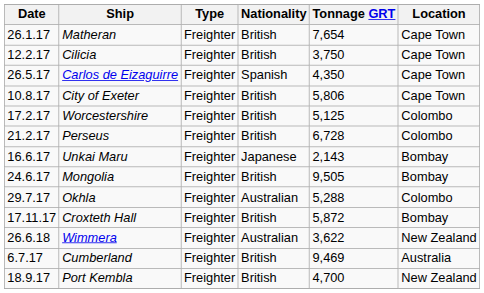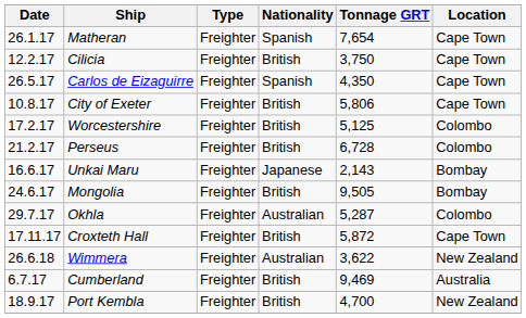 <table class="wikitable">
 <tr>
 </tr>
 <tr>
 <th>Date</th>
 <th>Ship</th>
 <th>Type</th>
 <th>Nationality</th>
 <th>Tonnage <a href='#'>GRT</a></th>
 <th>Location</th>
 </tr>
 <tr>
 <td>26.1.17</td>
 <td><em>Matheran</em></td>
 <td>Freighter</td>
-<td>British</td>
+<td>Spanish</td>
 <td>7,654</td>
 <td>Cape Town</td>
 </tr>
 <tr>
 <td>12.2.17</td>
 <td><em>Cilicia</em></td>
 <td>Freighter</td>
 <td>British</td>
 <td>3,750</td>
 <td>Cape Town</td>
 </tr>
 <tr>
 <td>26.5.17</td>
 <td><em><a href='#'>Carlos de Eizaguirre</a></em></td>
 <td>Freighter</td>
 <td>Spanish</td>
 <td>4,350</td>
 <td>Cape Town</td>
 </tr>
 <tr>
 <td>10.8.17</td>
 <td><em>City of Exeter</em></td>
 <td>Freighter</td>
 <td>British</td>
 <td>5,806</td>
 <td>Cape Town</td>
 </tr>
 <tr>
 <td>17.2.17</td>
 <td><em>Worcestershire</em></td>
 <td>Freighter</td>
 <td>British</td>
 <td>5,125</td>
 <td>Colombo</td>
 </tr>
 <tr>
 <td>21.2.17</td>
 <td><em>Perseus</em></td>
 <td>Freighter</td>
 <td>British</td>
 <td>6,728</td>
 <td>Colombo</td>
 </tr>
 <tr>
 <td>16.6.17</td>
 <td><em>Unkai Maru</em></td>
 <td>Freighter</td>
 <td>Japanese</td>
 <td>2,143</td>
 <td>Bombay</td>
 </tr>
 <tr>
 <td>24.6.17</td>
 <td><em>Mongolia</em></td>
 <td>Freighter</td>
 <td>British</td>
 <td>9,505</td>
 <td>Bombay</td>
 </tr>
 <tr>
 <td>29.7.17</td>
 <td><em>Okhla</em></td>
 <td>Freighter</td>
 <td>Australian</td>
-<td>5,288</td>
+<td>5,287</td>
 <td>Colombo</td>
 </tr>
 <tr>
 <td>17.11.17</td>
 <td><em>Croxteth Hall</em></td>
 <td>Freighter</td>
 <td>British</td>
 <td>5,872</td>
-<td>Bombay</td>
+<td>Cape Town</td>
 </tr>
 <tr>
 <td>26.6.18</td>
 <td><a href='#'><em>Wimmera</em></a></td>
 <td>Freighter</td>
 <td>Australian</td>
 <td>3,622</td>
 <td>New Zealand</td>
 </tr>
 <tr>
 <td>6.7.17</td>
 <td><em>Cumberland</em></td>
 <td>Freighter</td>
 <td>British</td>
 <td>9,469</td>
 <td>Australia</td>
 </tr>
 <tr>
 <td>18.9.17</td>
 <td><em>Port Kembla</em></td>
 <td>Freighter</td>
 <td>British</td>
 <td>4,700</td>
 <td>New Zealand</td>
 </tr>
 <tr>
 </tr>
 </table>
